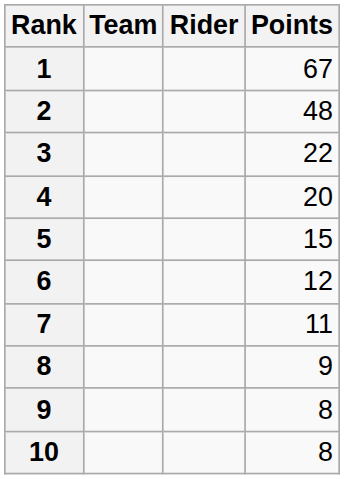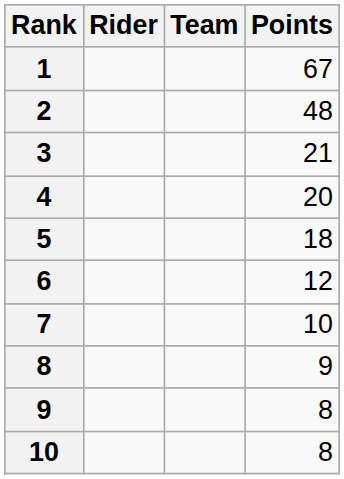 <table class="wikitable">
 <tr>
 <th scope="col">Rank</th>
+<th scope="col">Rider</th>
 <th scope="col">Team</th>
-<th scope="col">Rider</th>
 <th scope="col">Points</th>
 </tr>
 <tr>
 <th scope="row">1</th>
 <td></td>
 <td></td>
 <td style="text-align:right;">67</td>
 </tr>
 <tr>
 <th scope="row">2</th>
 <td></td>
 <td></td>
 <td style="text-align:right;">48</td>
 </tr>
 <tr>
 <th scope="row">3</th>
 <td></td>
 <td></td>
-<td style="text-align:right;">22</td>
+<td style="text-align:right;">21</td>
 </tr>
 <tr>
 <th scope="row">4</th>
 <td></td>
 <td></td>
 <td style="text-align:right;">20</td>
 </tr>
 <tr>
 <th scope="row">5</th>
 <td></td>
 <td></td>
-<td style="text-align:right;">15</td>
+<td style="text-align:right;">18</td>
 </tr>
 <tr>
 <th scope="row">6</th>
 <td></td>
 <td></td>
 <td style="text-align:right;">12</td>
 </tr>
 <tr>
 <th scope="row">7</th>
 <td></td>
 <td></td>
-<td style="text-align:right;">11</td>
+<td style="text-align:right;">10</td>
 </tr>
 <tr>
 <th scope="row">8</th>
 <td></td>
 <td></td>
 <td style="text-align:right;">9</td>
 </tr>
 <tr>
 <th scope="row">9</th>
 <td></td>
 <td></td>
 <td style="text-align:right;">8</td>
 </tr>
 <tr>
 <th scope="row">10</th>
 <td></td>
 <td></td>
 <td style="text-align:right;">8</td>
 </tr>
 </table>
